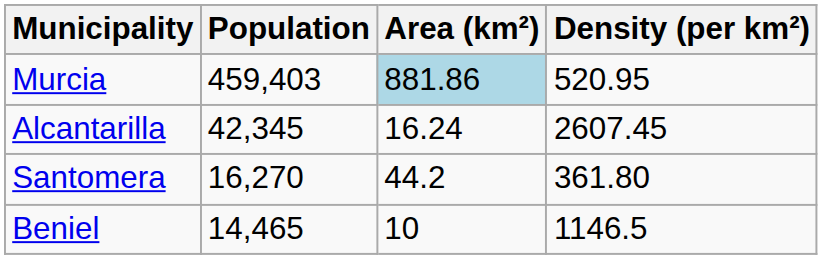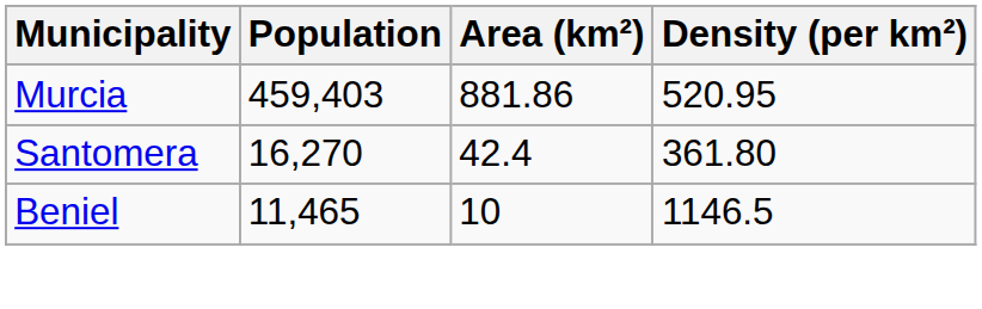 <table class="wikitable">
 <tr>
 <th>Municipality</th>
 <th>Population</th>
 <th>Area (km²)</th>
 <th>Density (per km²)</th>
 </tr>
 <tr>
 <td><a href='#'>Murcia</a></td>
 <td>459,403</td>
-<td style="background: lightblue;">881.86</td>
+<td>881.86</td>
 <td>520.95</td>
-</tr>
-<tr>
-<td><a href='#'>Alcantarilla</a></td>
-<td>42,345</td>
-<td>16.24</td>
-<td>2607.45</td>
 </tr>
 <tr>
 <td><a href='#'>Santomera</a></td>
 <td>16,270</td>
-<td>44.2</td>
+<td>42.4</td>
 <td>361.80</td>
 </tr>
 <tr>
 <td><a href='#'>Beniel</a></td>
-<td>14,465</td>
+<td>11,465</td>
 <td>10</td>
 <td>1146.5</td>
 </tr>
 </table>
